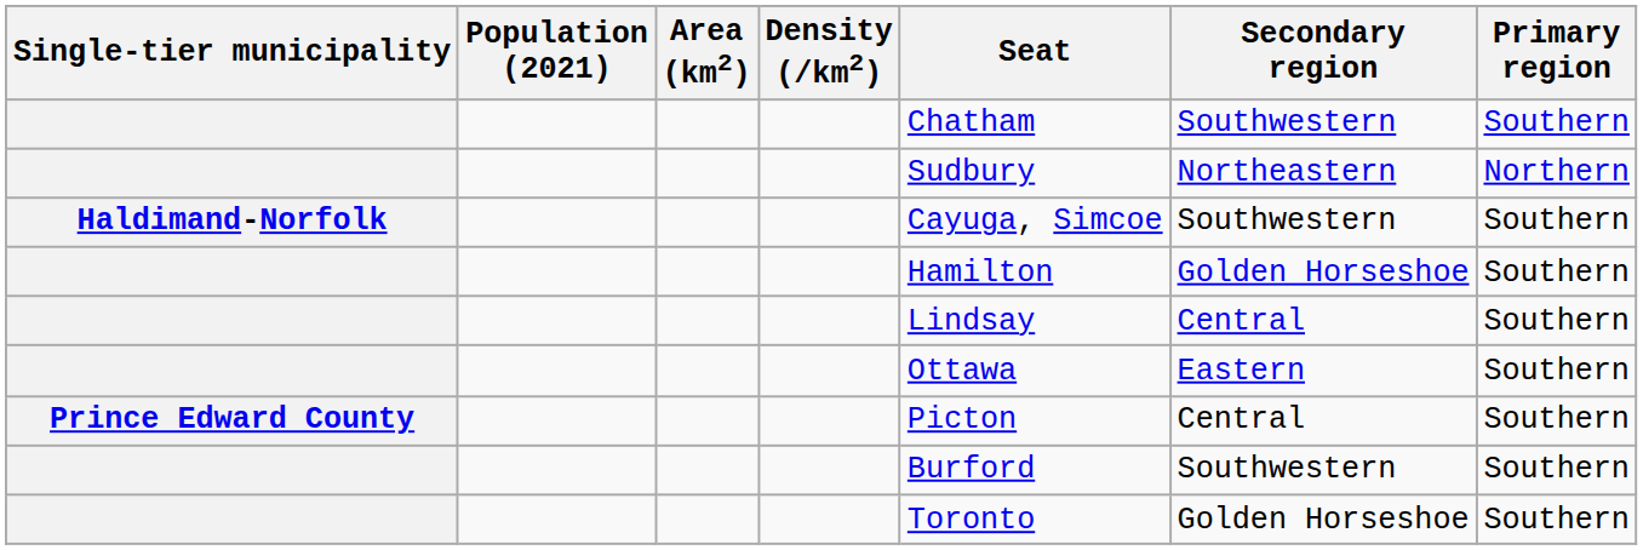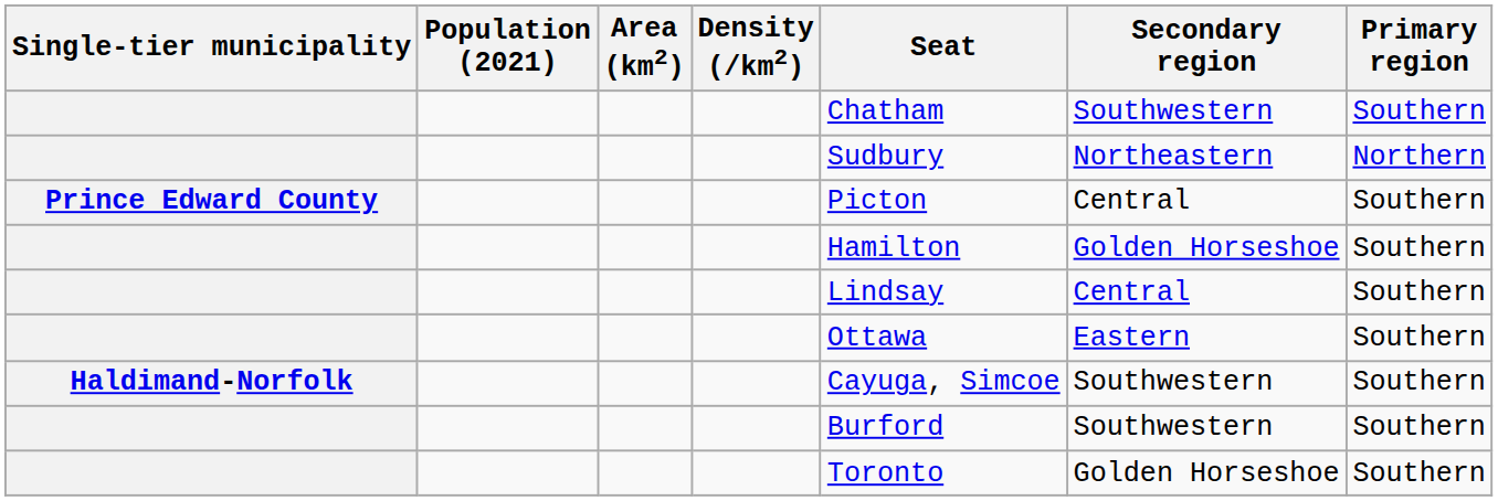 <table class="wikitable sortable">
 <tr>
 <th>Single-tier municipality</th>
 <th>Population<br>(2021)</th>
 <th>Area<br>(km<sup>2</sup>)</th>
 <th>Density<br>(/km<sup>2</sup>)<br></th>
 <th>Seat</th>
 <th>Secondary<br>region</th>
 <th>Primary<br>region</th>
 </tr>
 <tr>
 <th></th>
 <td></td>
 <td></td>
 <td></td>
 <td><a href='#'>Chatham</a></td>
 <td><a href='#'>Southwestern</a></td>
 <td><a href='#'>Southern</a></td>
 </tr>
 <tr>
 <th></th>
 <td></td>
 <td></td>
 <td></td>
 <td><a href='#'>Sudbury</a></td>
 <td><a href='#'>Northeastern</a></td>
 <td><a href='#'>Northern</a></td>
 </tr>
 <tr>
-<th><a href='#'>Haldimand</a>-<a href='#'>Norfolk</a></th>
+<th><a href='#'>Prince Edward County</a></th>
 <td></td>
 <td></td>
 <td></td>
-<td><a href='#'>Cayuga</a>, <a href='#'>Simcoe</a></td>
-<td>Southwestern</td>
+<td><a href='#'>Picton</a></td>
+<td>Central</td>
 <td>Southern</td>
 </tr>
 <tr>
 <th></th>
 <td></td>
 <td></td>
 <td></td>
 <td><a href='#'>Hamilton</a></td>
 <td><a href='#'>Golden Horseshoe</a></td>
 <td>Southern</td>
 </tr>
 <tr>
 <th></th>
 <td></td>
 <td></td>
 <td></td>
 <td><a href='#'>Lindsay</a></td>
 <td><a href='#'>Central</a></td>
 <td>Southern</td>
 </tr>
 <tr>
 <th></th>
 <td></td>
 <td></td>
 <td></td>
 <td><a href='#'>Ottawa</a></td>
 <td><a href='#'>Eastern</a></td>
 <td>Southern</td>
 </tr>
 <tr>
-<th><a href='#'>Prince Edward County</a></th>
+<th><a href='#'>Haldimand</a>-<a href='#'>Norfolk</a></th>
 <td></td>
 <td></td>
 <td></td>
-<td><a href='#'>Picton</a></td>
-<td>Central</td>
+<td><a href='#'>Cayuga</a>, <a href='#'>Simcoe</a></td>
+<td>Southwestern</td>
 <td>Southern</td>
 </tr>
 <tr>
 <th></th>
 <td></td>
 <td></td>
 <td></td>
 <td><a href='#'>Burford</a></td>
 <td>Southwestern</td>
 <td>Southern</td>
 </tr>
 <tr>
 <th></th>
 <td></td>
 <td></td>
 <td></td>
 <td><a href='#'>Toronto</a></td>
 <td>Golden Horseshoe</td>
 <td>Southern</td>
 </tr>
 </table>
